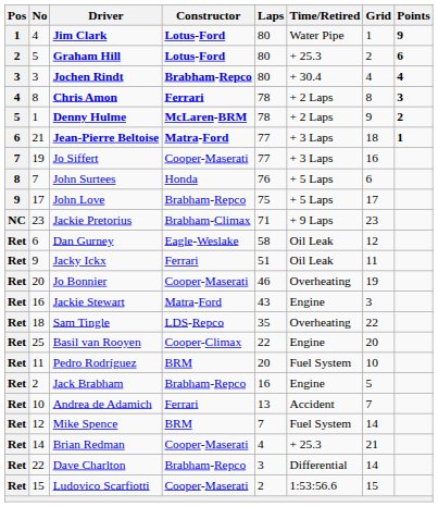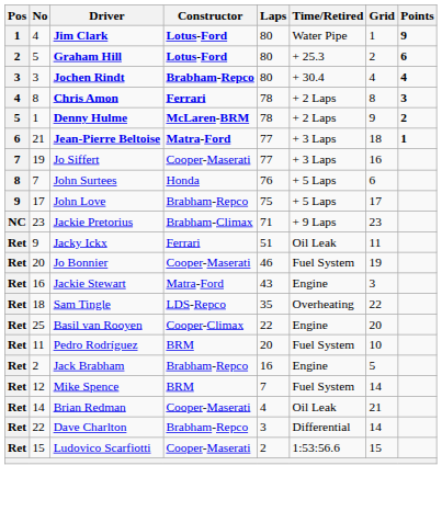 <table class="wikitable" style="font-size: 95%;">
 <tr>
 <th>Pos</th>
 <th>No</th>
 <th>Driver</th>
 <th>Constructor</th>
 <th>Laps</th>
 <th>Time/Retired</th>
 <th>Grid</th>
 <th>Points</th>
 </tr>
 <tr>
 <th>1</th>
 <td>4</td>
 <td> <strong><a href='#'>Jim Clark</a></strong></td>
 <td><strong><a href='#'>Lotus</a>-<a href='#'>Ford</a></strong></td>
 <td>80</td>
 <td>Water Pipe</td>
 <td>1</td>
 <td><strong>9</strong></td>
 </tr>
 <tr>
 <th>2</th>
 <td>5</td>
 <td> <strong><a href='#'>Graham Hill</a></strong></td>
 <td><strong><a href='#'>Lotus</a>-<a href='#'>Ford</a></strong></td>
 <td>80</td>
 <td>+ 25.3</td>
 <td>2</td>
 <td><strong>6</strong></td>
 </tr>
 <tr>
 <th>3</th>
 <td>3</td>
 <td> <strong><a href='#'>Jochen Rindt</a></strong></td>
 <td><strong><a href='#'>Brabham</a>-<a href='#'>Repco</a></strong></td>
 <td>80</td>
 <td>+ 30.4</td>
 <td>4</td>
 <td><strong>4</strong></td>
 </tr>
 <tr>
 <th>4</th>
 <td>8</td>
 <td> <strong><a href='#'>Chris Amon</a></strong></td>
 <td><strong><a href='#'>Ferrari</a></strong></td>
 <td>78</td>
 <td>+ 2 Laps</td>
 <td>8</td>
 <td><strong>3</strong></td>
 </tr>
 <tr>
 <th>5</th>
 <td>1</td>
 <td> <strong><a href='#'>Denny Hulme</a></strong></td>
 <td><strong><a href='#'>McLaren</a>-<a href='#'>BRM</a></strong></td>
 <td>78</td>
 <td>+ 2 Laps</td>
 <td>9</td>
 <td><strong>2</strong></td>
 </tr>
 <tr>
 <th>6</th>
 <td>21</td>
 <td> <strong><a href='#'>Jean-Pierre Beltoise</a></strong></td>
 <td><strong><a href='#'>Matra</a>-<a href='#'>Ford</a></strong></td>
 <td>77</td>
 <td>+ 3 Laps</td>
 <td>18</td>
 <td><strong>1</strong></td>
 </tr>
 <tr>
 <th>7</th>
 <td>19</td>
 <td> <a href='#'>Jo Siffert</a></td>
 <td><a href='#'>Cooper</a>-<a href='#'>Maserati</a></td>
 <td>77</td>
 <td>+ 3 Laps</td>
 <td>16</td>
 <td> </td>
 </tr>
 <tr>
 <th>8</th>
 <td>7</td>
 <td> <a href='#'>John Surtees</a></td>
 <td><a href='#'>Honda</a></td>
 <td>76</td>
 <td>+ 5 Laps</td>
 <td>6</td>
 <td> </td>
 </tr>
 <tr>
 <th>9</th>
 <td>17</td>
 <td> <a href='#'>John Love</a></td>
 <td><a href='#'>Brabham</a>-<a href='#'>Repco</a></td>
 <td>75</td>
 <td>+ 5 Laps</td>
 <td>17</td>
 <td> </td>
 </tr>
 <tr>
 <th>NC</th>
 <td>23</td>
 <td> <a href='#'>Jackie Pretorius</a></td>
 <td><a href='#'>Brabham</a>-<a href='#'>Climax</a></td>
 <td>71</td>
 <td>+ 9 Laps</td>
 <td>23</td>
 <td> </td>
 </tr>
 <tr>
 <th>Ret</th>
-<td>6</td>
-<td> <a href='#'>Dan Gurney</a></td>
-<td><a href='#'>Eagle</a>-<a href='#'>Weslake</a></td>
-<td>58</td>
-<td>Oil Leak</td>
-<td>12</td>
-<td> </td>
-</tr>
-<tr>
-<th>Ret</th>
 <td>9</td>
 <td> <a href='#'>Jacky Ickx</a></td>
 <td><a href='#'>Ferrari</a></td>
 <td>51</td>
 <td>Oil Leak</td>
 <td>11</td>
 <td> </td>
 </tr>
 <tr>
 <th>Ret</th>
 <td>20</td>
 <td> <a href='#'>Jo Bonnier</a></td>
 <td><a href='#'>Cooper</a>-<a href='#'>Maserati</a></td>
 <td>46</td>
-<td>Overheating</td>
+<td>Fuel System</td>
 <td>19</td>
 <td> </td>
 </tr>
 <tr>
 <th>Ret</th>
 <td>16</td>
 <td> <a href='#'>Jackie Stewart</a></td>
 <td><a href='#'>Matra</a>-<a href='#'>Ford</a></td>
 <td>43</td>
 <td>Engine</td>
 <td>3</td>
 <td> </td>
 </tr>
 <tr>
 <th>Ret</th>
 <td>18</td>
 <td> <a href='#'>Sam Tingle</a></td>
 <td><a href='#'>LDS</a>-<a href='#'>Repco</a></td>
 <td>35</td>
 <td>Overheating</td>
 <td>22</td>
 <td> </td>
 </tr>
 <tr>
 <th>Ret</th>
 <td>25</td>
 <td> <a href='#'>Basil van Rooyen</a></td>
 <td><a href='#'>Cooper</a>-<a href='#'>Climax</a></td>
 <td>22</td>
 <td>Engine</td>
 <td>20</td>
 <td> </td>
 </tr>
 <tr>
 <th>Ret</th>
 <td>11</td>
 <td> <a href='#'>Pedro Rodríguez</a></td>
 <td><a href='#'>BRM</a></td>
 <td>20</td>
 <td>Fuel System</td>
 <td>10</td>
 <td> </td>
 </tr>
 <tr>
 <th>Ret</th>
 <td>2</td>
 <td> <a href='#'>Jack Brabham</a></td>
 <td><a href='#'>Brabham</a>-<a href='#'>Repco</a></td>
 <td>16</td>
 <td>Engine</td>
 <td>5</td>
 <td> </td>
 </tr>
 <tr>
 <th>Ret</th>
-<td>10</td>
-<td> <a href='#'>Andrea de Adamich</a></td>
-<td><a href='#'>Ferrari</a></td>
-<td>13</td>
-<td>Accident</td>
-<td>7</td>
-<td> </td>
-</tr>
-<tr>
-<th>Ret</th>
 <td>12</td>
 <td> <a href='#'>Mike Spence</a></td>
 <td><a href='#'>BRM</a></td>
 <td>7</td>
 <td>Fuel System</td>
 <td>14</td>
 <td> </td>
 </tr>
 <tr>
 <th>Ret</th>
 <td>14</td>
 <td> <a href='#'>Brian Redman</a></td>
 <td><a href='#'>Cooper</a>-<a href='#'>Maserati</a></td>
 <td>4</td>
-<td>+ 25.3</td>
+<td>Oil Leak</td>
 <td>21</td>
 <td> </td>
 </tr>
 <tr>
 <th>Ret</th>
 <td>22</td>
 <td> <a href='#'>Dave Charlton</a></td>
 <td><a href='#'>Brabham</a>-<a href='#'>Repco</a></td>
 <td>3</td>
 <td>Differential</td>
 <td>14</td>
 <td> </td>
 </tr>
 <tr>
 <th>Ret</th>
 <td>15</td>
 <td> <a href='#'>Ludovico Scarfiotti</a></td>
 <td><a href='#'>Cooper</a>-<a href='#'>Maserati</a></td>
 <td>2</td>
 <td>1:53:56.6</td>
 <td>15</td>
 <td> </td>
 </tr>
 <tr>
 <th colspan="8"></th>
 </tr>
 </table>
